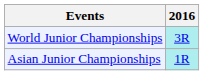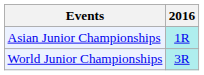 <table style='font-size: 90%; text-align:center;' class='wikitable'>
 <tr>
 <th>Events</th>
 <th>2016</th>
 </tr>
 <tr>
+<td bgcolor="#ECF2FF"; align="left"><a href='#'>Asian Junior Championships</a></td>
+<td bgcolor=AFEEEE><a href='#'>1R</a></td>
+</tr>
+<tr>
 <td bgcolor="#ECF2FF"; align="left"><a href='#'>World Junior Championships</a></td>
 <td bgcolor=AFEEEE><a href='#'>3R</a></td>
 </tr>
-<tr>
-<td bgcolor="#ECF2FF"; align="left"><a href='#'>Asian Junior Championships</a></td>
-<td bgcolor=AFEEEE><a href='#'>1R</a></td>
-</tr>
 </table>
